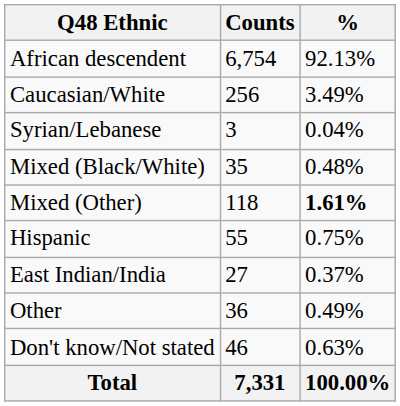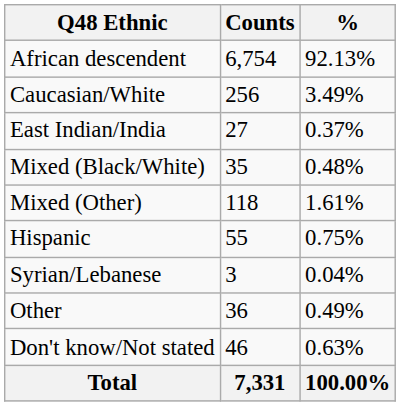 <table class="wikitable sortable">
 <tr>
 <th>Q48 Ethnic</th>
 <th>Counts</th>
 <th>%</th>
 </tr>
 <tr>
 <td>African descendent</td>
 <td>6,754</td>
 <td>92.13%</td>
 </tr>
 <tr>
 <td>Caucasian/White</td>
 <td>256</td>
 <td>3.49%</td>
 </tr>
 <tr>
-<td>Syrian/Lebanese</td>
-<td>3</td>
-<td>0.04%</td>
+<td>East Indian/India</td>
+<td>27</td>
+<td>0.37%</td>
 </tr>
 <tr>
 <td>Mixed (Black/White)</td>
 <td>35</td>
 <td>0.48%</td>
 </tr>
 <tr>
 <td>Mixed (Other)</td>
 <td>118</td>
-<td><strong>1.61%</strong></td>
+<td>1.61%</td>
 </tr>
 <tr>
 <td>Hispanic</td>
 <td>55</td>
 <td>0.75%</td>
 </tr>
 <tr>
-<td>East Indian/India</td>
-<td>27</td>
-<td>0.37%</td>
+<td>Syrian/Lebanese</td>
+<td>3</td>
+<td>0.04%</td>
 </tr>
 <tr>
 <td>Other</td>
 <td>36</td>
 <td>0.49%</td>
 </tr>
 <tr>
 <td>Don't know/Not stated</td>
 <td>46</td>
 <td>0.63%</td>
 </tr>
 <tr>
 <th>Total</th>
 <th>7,331</th>
 <th>100.00%</th>
 </tr>
 </table>
